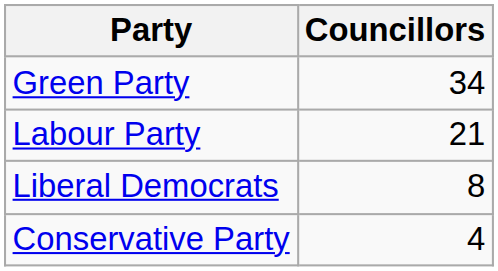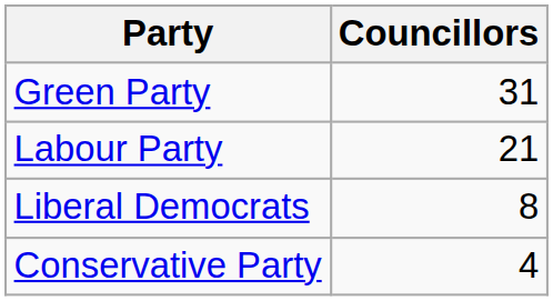 <table class="wikitable">
 <tr>
 <th>Party</th>
 <th>Councillors</th>
 </tr>
 <tr>
 <td><a href='#'>Green Party</a></td>
-<td style=text-align:right>34</td>
+<td style=text-align:right>31</td>
 </tr>
 <tr>
 <td><a href='#'>Labour Party</a></td>
 <td style=text-align:right>21</td>
 </tr>
 <tr>
 <td><a href='#'>Liberal Democrats</a></td>
 <td style=text-align:right>8</td>
 </tr>
 <tr>
 <td><a href='#'>Conservative Party</a></td>
 <td style=text-align:right>4</td>
 </tr>
 </table>
